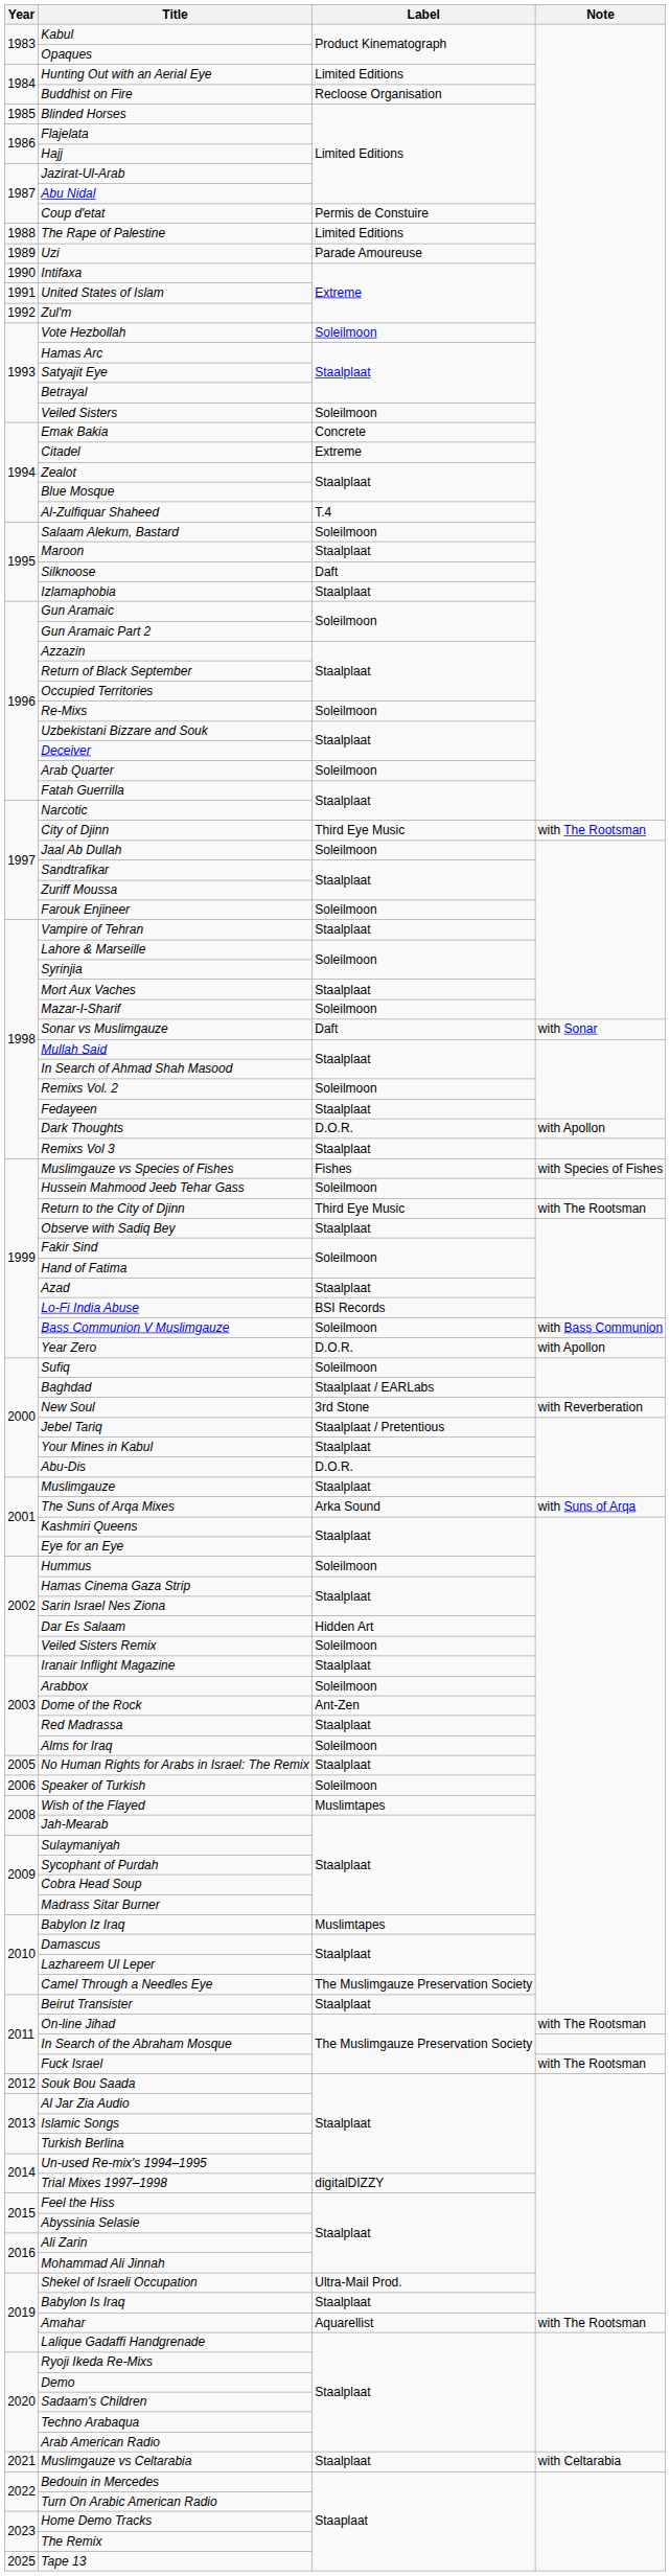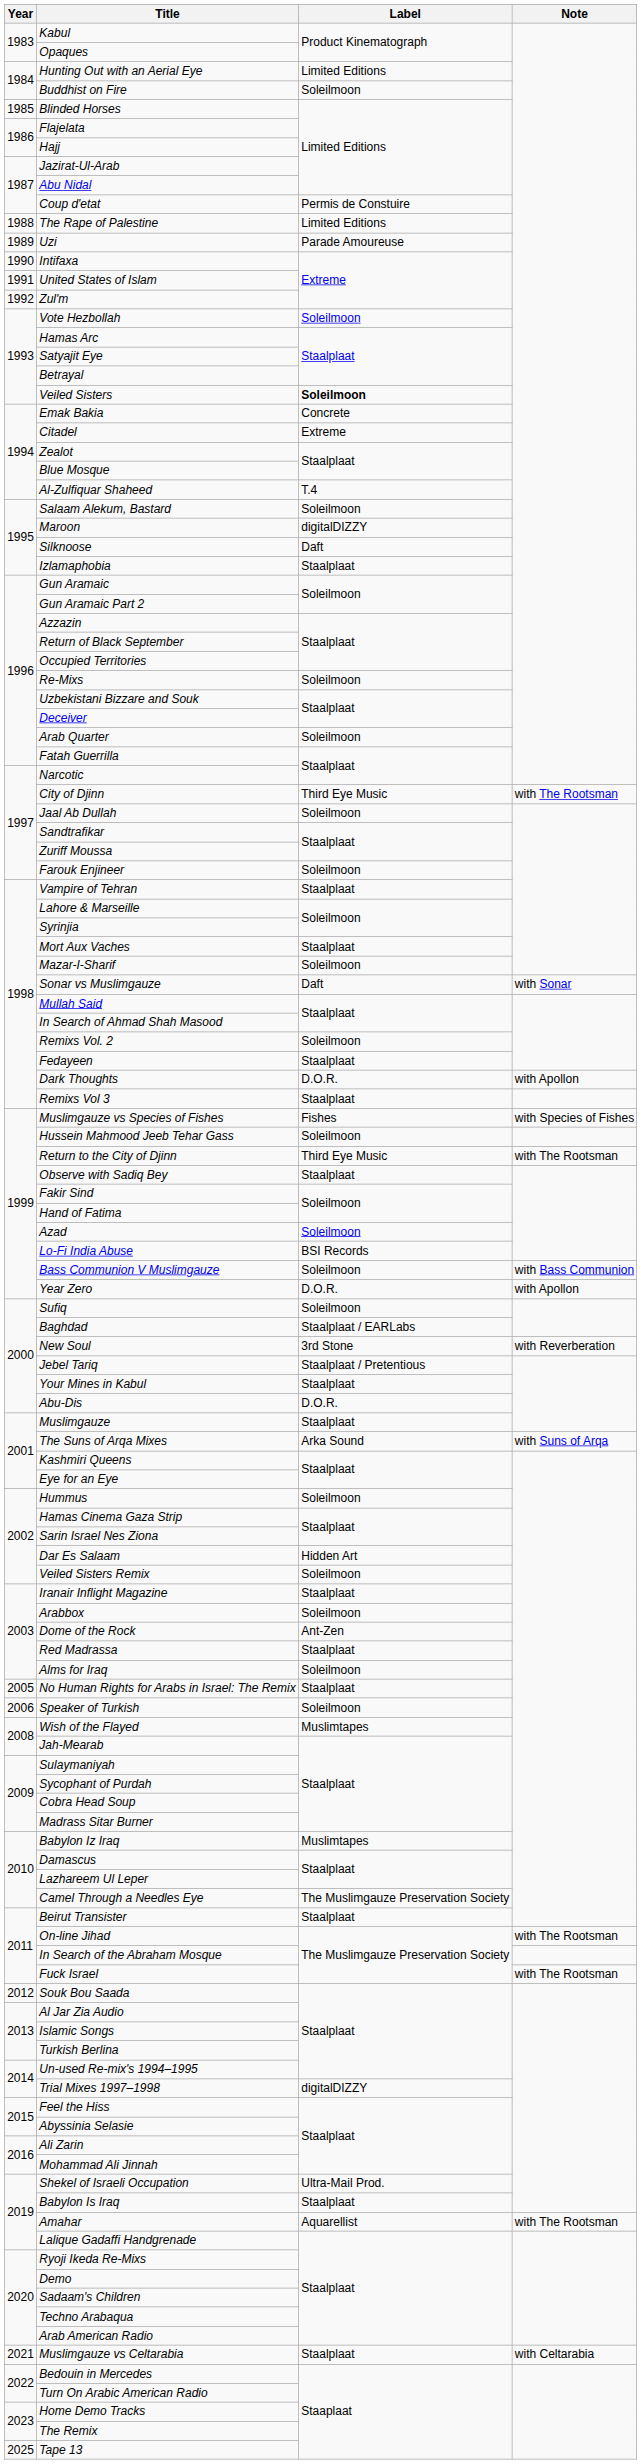 <table class="wikitable">
 <tr>
 <th>Year</th>
 <th>Title</th>
 <th>Label</th>
 <th>Note</th>
 </tr>
 <tr>
 <td rowspan=2>1983</td>
 <td><em>Kabul</em></td>
 <td rowspan=2>Product Kinematograph</td>
 <td rowspan=40></td>
 </tr>
 <tr>
 <td><em>Opaques</em></td>
 </tr>
 <tr>
 <td rowspan=2>1984</td>
 <td><em>Hunting Out with an Aerial Eye</em></td>
 <td>Limited Editions</td>
 </tr>
 <tr>
 <td><em>Buddhist on Fire</em></td>
-<td>Recloose Organisation</td>
+<td>Soleilmoon</td>
 </tr>
 <tr>
 <td>1985</td>
 <td><em>Blinded Horses</em></td>
 <td rowspan=5>Limited Editions</td>
 </tr>
 <tr>
 <td rowspan=2>1986</td>
 <td><em>Flajelata</em></td>
 </tr>
 <tr>
 <td><em>Hajj</em></td>
 </tr>
 <tr>
 <td rowspan=3>1987</td>
 <td><em>Jazirat-Ul-Arab</em></td>
 </tr>
 <tr>
 <td><em><a href='#'>Abu Nidal</a></em></td>
 </tr>
 <tr>
 <td><em>Coup d'etat</em></td>
 <td>Permis de Constuire</td>
 </tr>
 <tr>
 <td>1988</td>
 <td><em>The Rape of Palestine</em></td>
 <td>Limited Editions</td>
 </tr>
 <tr>
 <td>1989</td>
 <td><em>Uzi</em></td>
 <td>Parade Amoureuse</td>
 </tr>
 <tr>
 <td>1990</td>
 <td><em>Intifaxa</em></td>
 <td rowspan=3><a href='#'>Extreme</a></td>
 </tr>
 <tr>
 <td>1991</td>
 <td><em>United States of Islam</em></td>
 </tr>
 <tr>
 <td>1992</td>
 <td><em>Zul'm</em></td>
 </tr>
 <tr>
 <td rowspan=5>1993</td>
 <td><em>Vote Hezbollah</em></td>
 <td><a href='#'>Soleilmoon</a></td>
 </tr>
 <tr>
 <td><em>Hamas Arc</em></td>
 <td rowspan=3><a href='#'>Staalplaat</a></td>
 </tr>
 <tr>
 <td><em>Satyajit Eye</em></td>
 </tr>
 <tr>
 <td><em>Betrayal</em></td>
 </tr>
 <tr>
 <td><em>Veiled Sisters</em></td>
-<td>Soleilmoon</td>
+<td><strong>Soleilmoon</strong></td>
 </tr>
 <tr>
 <td rowspan=5>1994</td>
 <td><em>Emak Bakia</em></td>
 <td>Concrete</td>
 </tr>
 <tr>
 <td><em>Citadel</em></td>
 <td>Extreme</td>
 </tr>
 <tr>
 <td><em>Zealot</em></td>
 <td rowspan=2>Staalplaat</td>
 </tr>
 <tr>
 <td><em>Blue Mosque</em></td>
 </tr>
 <tr>
 <td><em>Al-Zulfiquar Shaheed</em></td>
 <td>T.4</td>
 </tr>
 <tr>
 <td rowspan=4>1995</td>
 <td><em>Salaam Alekum, Bastard</em></td>
 <td>Soleilmoon</td>
 </tr>
 <tr>
 <td><em>Maroon</em></td>
-<td>Staalplaat</td>
+<td>digitalDIZZY</td>
 </tr>
 <tr>
 <td><em>Silknoose</em></td>
 <td>Daft</td>
 </tr>
 <tr>
 <td><em>Izlamaphobia</em></td>
 <td>Staalplaat</td>
 </tr>
 <tr>
 <td rowspan=10>1996</td>
 <td><em>Gun Aramaic</em></td>
 <td rowspan=2>Soleilmoon</td>
 </tr>
 <tr>
 <td><em>Gun Aramaic Part 2</em></td>
 </tr>
 <tr>
 <td><em>Azzazin</em></td>
 <td rowspan=3>Staalplaat</td>
 </tr>
 <tr>
 <td><em>Return of Black September</em></td>
 </tr>
 <tr>
 <td><em>Occupied Territories</em></td>
 </tr>
 <tr>
 <td><em>Re-Mixs</em></td>
 <td>Soleilmoon</td>
 </tr>
 <tr>
 <td><em>Uzbekistani Bizzare and Souk</em></td>
 <td rowspan=2>Staalplaat</td>
 </tr>
 <tr>
 <td><em><a href='#'>Deceiver</a></em></td>
 </tr>
 <tr>
 <td><em>Arab Quarter</em></td>
 <td>Soleilmoon</td>
 </tr>
 <tr>
 <td><em>Fatah Guerrilla</em></td>
 <td rowspan=2>Staalplaat</td>
 </tr>
 <tr>
 <td rowspan=6>1997</td>
 <td><em>Narcotic</em></td>
 </tr>
 <tr>
 <td><em>City of Djinn</em></td>
 <td>Third Eye Music</td>
 <td>with <a href='#'>The Rootsman</a></td>
 </tr>
 <tr>
 <td><em>Jaal Ab Dullah</em></td>
 <td>Soleilmoon</td>
 <td rowspan=9></td>
 </tr>
 <tr>
 <td><em>Sandtrafikar</em></td>
 <td rowspan=2>Staalplaat</td>
 </tr>
 <tr>
 <td><em>Zuriff Moussa</em></td>
 </tr>
 <tr>
 <td><em>Farouk Enjineer</em></td>
 <td>Soleilmoon</td>
 </tr>
 <tr>
 <td rowspan=12>1998</td>
 <td><em>Vampire of Tehran</em></td>
 <td>Staalplaat</td>
 </tr>
 <tr>
 <td><em>Lahore & Marseille</em></td>
 <td rowspan=2>Soleilmoon</td>
 </tr>
 <tr>
 <td><em>Syrinjia</em></td>
 </tr>
 <tr>
 <td><em>Mort Aux Vaches</em></td>
 <td>Staalplaat</td>
 </tr>
 <tr>
 <td><em>Mazar-I-Sharif</em></td>
 <td>Soleilmoon</td>
 </tr>
 <tr>
 <td><em>Sonar vs Muslimgauze</em></td>
 <td>Daft</td>
 <td>with <a href='#'>Sonar</a></td>
 </tr>
 <tr>
 <td><em><a href='#'>Mullah Said</a></em></td>
 <td rowspan=2>Staalplaat</td>
 <td rowspan=4></td>
 </tr>
 <tr>
 <td><em>In Search of Ahmad Shah Masood</em></td>
 </tr>
 <tr>
 <td><em>Remixs Vol. 2</em></td>
 <td>Soleilmoon</td>
 </tr>
 <tr>
 <td><em>Fedayeen</em></td>
 <td>Staalplaat</td>
 </tr>
 <tr>
 <td><em>Dark Thoughts</em></td>
 <td>D.O.R.</td>
 <td>with Apollon</td>
 </tr>
 <tr>
 <td><em>Remixs Vol 3</em></td>
 <td>Staalplaat</td>
 <td></td>
 </tr>
 <tr>
 <td rowspan=10>1999</td>
 <td><em>Muslimgauze vs Species of Fishes</em></td>
 <td>Fishes</td>
 <td>with Species of Fishes</td>
 </tr>
 <tr>
 <td><em>Hussein Mahmood Jeeb Tehar Gass</em></td>
 <td>Soleilmoon</td>
 <td></td>
 </tr>
 <tr>
 <td><em>Return to the City of Djinn</em></td>
 <td>Third Eye Music</td>
 <td>with The Rootsman</td>
 </tr>
 <tr>
 <td><em>Observe with Sadiq Bey</em></td>
 <td>Staalplaat</td>
 <td rowspan=5></td>
 </tr>
 <tr>
 <td><em>Fakir Sind</em></td>
 <td rowspan=2>Soleilmoon</td>
 </tr>
 <tr>
 <td><em>Hand of Fatima</em></td>
 </tr>
 <tr>
 <td><em>Azad</em></td>
-<td>Staalplaat</td>
+<td><a href='#'>Soleilmoon</a></td>
 </tr>
 <tr>
 <td><em><a href='#'>Lo-Fi India Abuse</a></em></td>
 <td>BSI Records</td>
 </tr>
 <tr>
 <td><em><a href='#'>Bass Communion V Muslimgauze</a></em></td>
 <td>Soleilmoon</td>
 <td>with <a href='#'>Bass Communion</a></td>
 </tr>
 <tr>
 <td><em>Year Zero</em></td>
 <td>D.O.R.</td>
 <td>with Apollon</td>
 </tr>
 <tr>
 <td rowspan=6>2000</td>
 <td><em>Sufiq</em></td>
 <td>Soleilmoon</td>
 <td rowspan=2></td>
 </tr>
 <tr>
 <td><em>Baghdad</em></td>
 <td>Staalplaat / EARLabs</td>
 </tr>
 <tr>
 <td><em>New Soul</em></td>
 <td>3rd Stone</td>
 <td>with Reverberation</td>
 </tr>
 <tr>
 <td><em>Jebel Tariq</em></td>
 <td>Staalplaat / Pretentious</td>
 <td rowspan=4></td>
 </tr>
 <tr>
 <td><em>Your Mines in Kabul</em></td>
 <td>Staalplaat</td>
 </tr>
 <tr>
 <td><em>Abu-Dis</em></td>
 <td>D.O.R.</td>
 </tr>
 <tr>
 <td rowspan=4>2001</td>
 <td><em>Muslimgauze</em></td>
 <td>Staalplaat</td>
 </tr>
 <tr>
 <td><em>The Suns of Arqa Mixes</em></td>
 <td>Arka Sound</td>
 <td>with <a href='#'>Suns of Arqa</a></td>
 </tr>
 <tr>
 <td><em>Kashmiri Queens</em></td>
 <td rowspan=2>Staalplaat</td>
 <td rowspan=25></td>
 </tr>
 <tr>
 <td><em>Eye for an Eye</em></td>
 </tr>
 <tr>
 <td rowspan=5>2002</td>
 <td><em>Hummus</em></td>
 <td>Soleilmoon</td>
 </tr>
 <tr>
 <td><em>Hamas Cinema Gaza Strip</em></td>
 <td rowspan=2>Staalplaat</td>
 </tr>
 <tr>
 <td><em>Sarin Israel Nes Ziona</em></td>
 </tr>
 <tr>
 <td><em>Dar Es Salaam</em></td>
 <td>Hidden Art</td>
 </tr>
 <tr>
 <td><em>Veiled Sisters Remix</em></td>
 <td>Soleilmoon</td>
 </tr>
 <tr>
 <td rowspan=5>2003</td>
 <td><em>Iranair Inflight Magazine</em></td>
 <td>Staalplaat</td>
 </tr>
 <tr>
 <td><em>Arabbox</em></td>
 <td>Soleilmoon</td>
 </tr>
 <tr>
 <td><em>Dome of the Rock</em></td>
 <td>Ant-Zen</td>
 </tr>
 <tr>
 <td><em>Red Madrassa</em></td>
 <td>Staalplaat</td>
 </tr>
 <tr>
 <td><em>Alms for Iraq</em></td>
 <td>Soleilmoon</td>
 </tr>
 <tr>
 <td>2005</td>
 <td><em>No Human Rights for Arabs in Israel: The Remix</em></td>
 <td>Staalplaat</td>
 </tr>
 <tr>
 <td>2006</td>
 <td><em>Speaker of Turkish</em></td>
 <td>Soleilmoon</td>
 </tr>
 <tr>
 <td rowspan=2>2008</td>
 <td><em>Wish of the Flayed</em></td>
 <td>Muslimtapes</td>
 </tr>
 <tr>
 <td><em>Jah-Mearab</em></td>
 <td rowspan=5>Staalplaat</td>
 </tr>
 <tr>
 <td rowspan=4>2009</td>
 <td><em>Sulaymaniyah</em></td>
 </tr>
 <tr>
 <td><em>Sycophant of Purdah</em></td>
 </tr>
 <tr>
 <td><em>Cobra Head Soup</em></td>
 </tr>
 <tr>
 <td><em>Madrass Sitar Burner</em></td>
 </tr>
 <tr>
 <td rowspan=4>2010</td>
 <td><em>Babylon Iz Iraq</em></td>
 <td>Muslimtapes</td>
 </tr>
 <tr>
 <td><em>Damascus</em></td>
 <td rowspan=2>Staalplaat</td>
 </tr>
 <tr>
 <td><em>Lazhareem Ul Leper</em></td>
 </tr>
 <tr>
 <td><em>Camel Through a Needles Eye</em></td>
 <td>The Muslimgauze Preservation Society</td>
 </tr>
 <tr>
 <td rowspan=4>2011</td>
 <td><em>Beirut Transister</em></td>
 <td>Staalplaat</td>
 </tr>
 <tr>
 <td><em>On-line Jihad</em></td>
 <td rowspan=3>The Muslimgauze Preservation Society</td>
 <td>with The Rootsman</td>
 </tr>
 <tr>
 <td><em>In Search of the Abraham Mosque</em></td>
 <td></td>
 </tr>
 <tr>
 <td><em>Fuck Israel</em></td>
 <td>with The Rootsman</td>
 </tr>
 <tr>
 <td>2012</td>
 <td><em>Souk Bou Saada</em></td>
 <td rowspan=5>Staalplaat</td>
 <td rowspan=12></td>
 </tr>
 <tr>
 <td rowspan=3>2013</td>
 <td><em>Al Jar Zia Audio</em></td>
 </tr>
 <tr>
 <td><em>Islamic Songs</em></td>
 </tr>
 <tr>
 <td><em>Turkish Berlina</em></td>
 </tr>
 <tr>
 <td rowspan=2>2014</td>
 <td><em>Un-used Re-mix's 1994–1995</em></td>
 </tr>
 <tr>
 <td><em>Trial Mixes 1997–1998</em></td>
 <td>digitalDIZZY</td>
 </tr>
 <tr>
 <td rowspan=2>2015</td>
 <td><em>Feel the Hiss</em></td>
 <td rowspan=4>Staalplaat</td>
 </tr>
 <tr>
 <td><em>Abyssinia Selasie</em></td>
 </tr>
 <tr>
 <td rowspan=2>2016</td>
 <td><em>Ali Zarin</em></td>
 </tr>
 <tr>
 <td><em>Mohammad Ali Jinnah</em></td>
 </tr>
 <tr>
 <td rowspan=4>2019</td>
 <td><em>Shekel of Israeli Occupation</em></td>
 <td>Ultra-Mail Prod.</td>
 </tr>
 <tr>
 <td><em>Babylon Is Iraq</em></td>
 <td>Staalplaat</td>
 </tr>
 <tr>
 <td><em>Amahar</em></td>
 <td>Aquarellist</td>
 <td>with The Rootsman</td>
 </tr>
 <tr>
 <td><em>Lalique Gadaffi Handgrenade</em></td>
 <td rowspan=6>Staalplaat</td>
 <td rowspan=6></td>
 </tr>
 <tr>
 <td rowspan=5>2020</td>
 <td><em>Ryoji Ikeda Re-Mixs</em></td>
 </tr>
 <tr>
 <td><em>Demo</em></td>
 </tr>
 <tr>
 <td><em>Sadaam's Children</em></td>
 </tr>
 <tr>
 <td><em>Techno Arabaqua</em></td>
 </tr>
 <tr>
 <td><em>Arab American Radio</em></td>
 </tr>
 <tr>
 <td>2021</td>
 <td><em>Muslimgauze vs Celtarabia</em></td>
 <td>Staalplaat</td>
 <td>with Celtarabia</td>
 </tr>
 <tr>
 <td rowspan=2>2022</td>
 <td><em>Bedouin in Mercedes</em></td>
 <td rowspan=5>Staaplaat</td>
 <td rowspan=5></td>
 </tr>
 <tr>
 <td><em>Turn On Arabic American Radio</em></td>
 </tr>
 <tr>
 <td rowspan=2>2023</td>
 <td><em>Home Demo Tracks</em></td>
 </tr>
 <tr>
 <td><em>The Remix</em></td>
 </tr>
 <tr>
 <td>2025</td>
 <td><em>Tape 13</em></td>
 </tr>
 </table>
